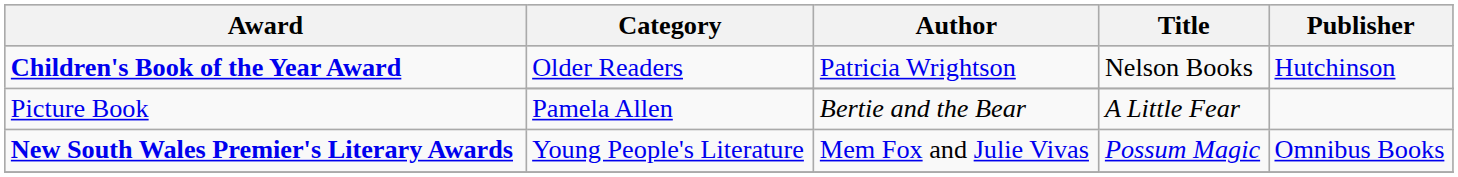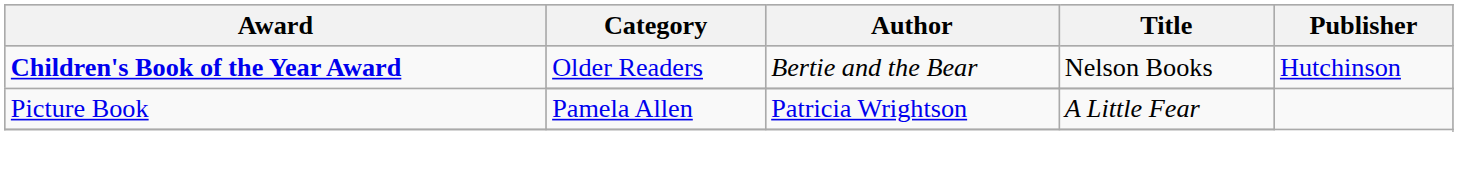 <table class="wikitable" width=100%>
 <tr>
 <th>Award</th>
 <th>Category</th>
 <th>Author</th>
 <th>Title</th>
 <th>Publisher</th>
 </tr>
 <tr>
 <td rowspan=2><strong><a href='#'>Children's Book of the Year Award</a></strong></td>
 <td><a href='#'>Older Readers</a></td>
-<td><a href='#'>Patricia Wrightson</a></td>
+<td><em>Bertie and the Bear</em></td>
 <td>Nelson Books</td>
 <td><a href='#'>Hutchinson</a></td>
 </tr>
 <tr>
 </tr>
 <tr>
 <td><a href='#'>Picture Book</a></td>
 <td><a href='#'>Pamela Allen</a></td>
-<td><em>Bertie and the Bear</em></td>
+<td><a href='#'>Patricia Wrightson</a></td>
 <td><em>A Little Fear</em></td>
-</tr>
-<tr>
-<td><strong><a href='#'>New South Wales Premier's Literary Awards</a></strong></td>
-<td><a href='#'>Young People's Literature</a></td>
-<td><a href='#'>Mem Fox</a> and <a href='#'>Julie Vivas</a></td>
-<td><em><a href='#'>Possum Magic</a></em></td>
-<td><a href='#'>Omnibus Books</a></td>
 </tr>
 <tr>
 </tr>
 </table>
